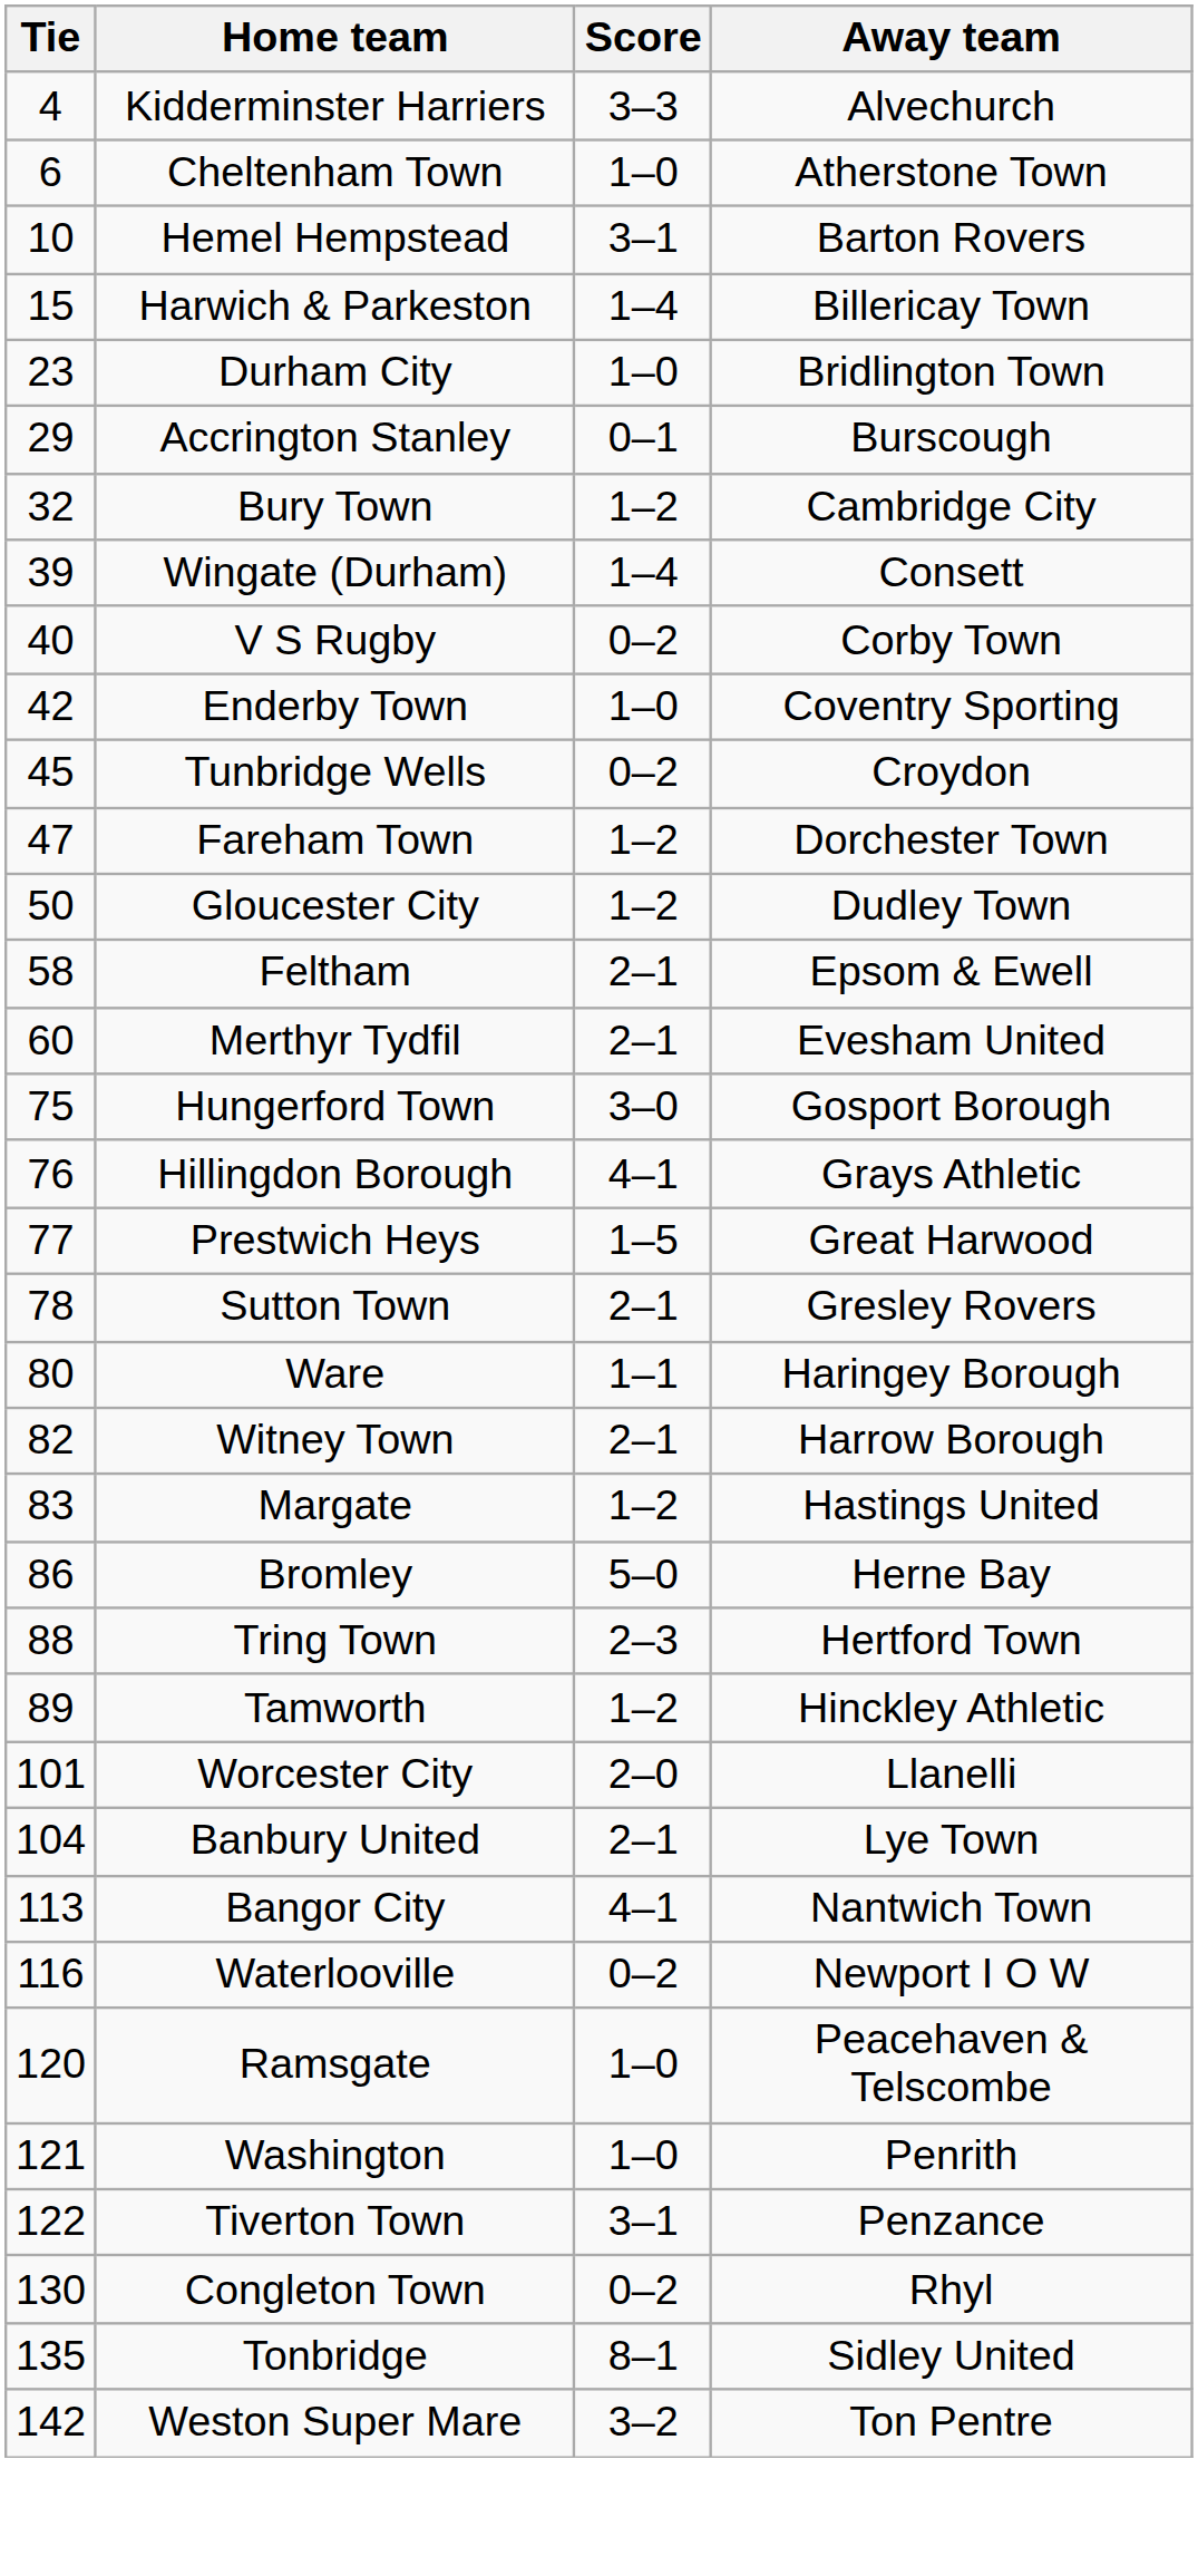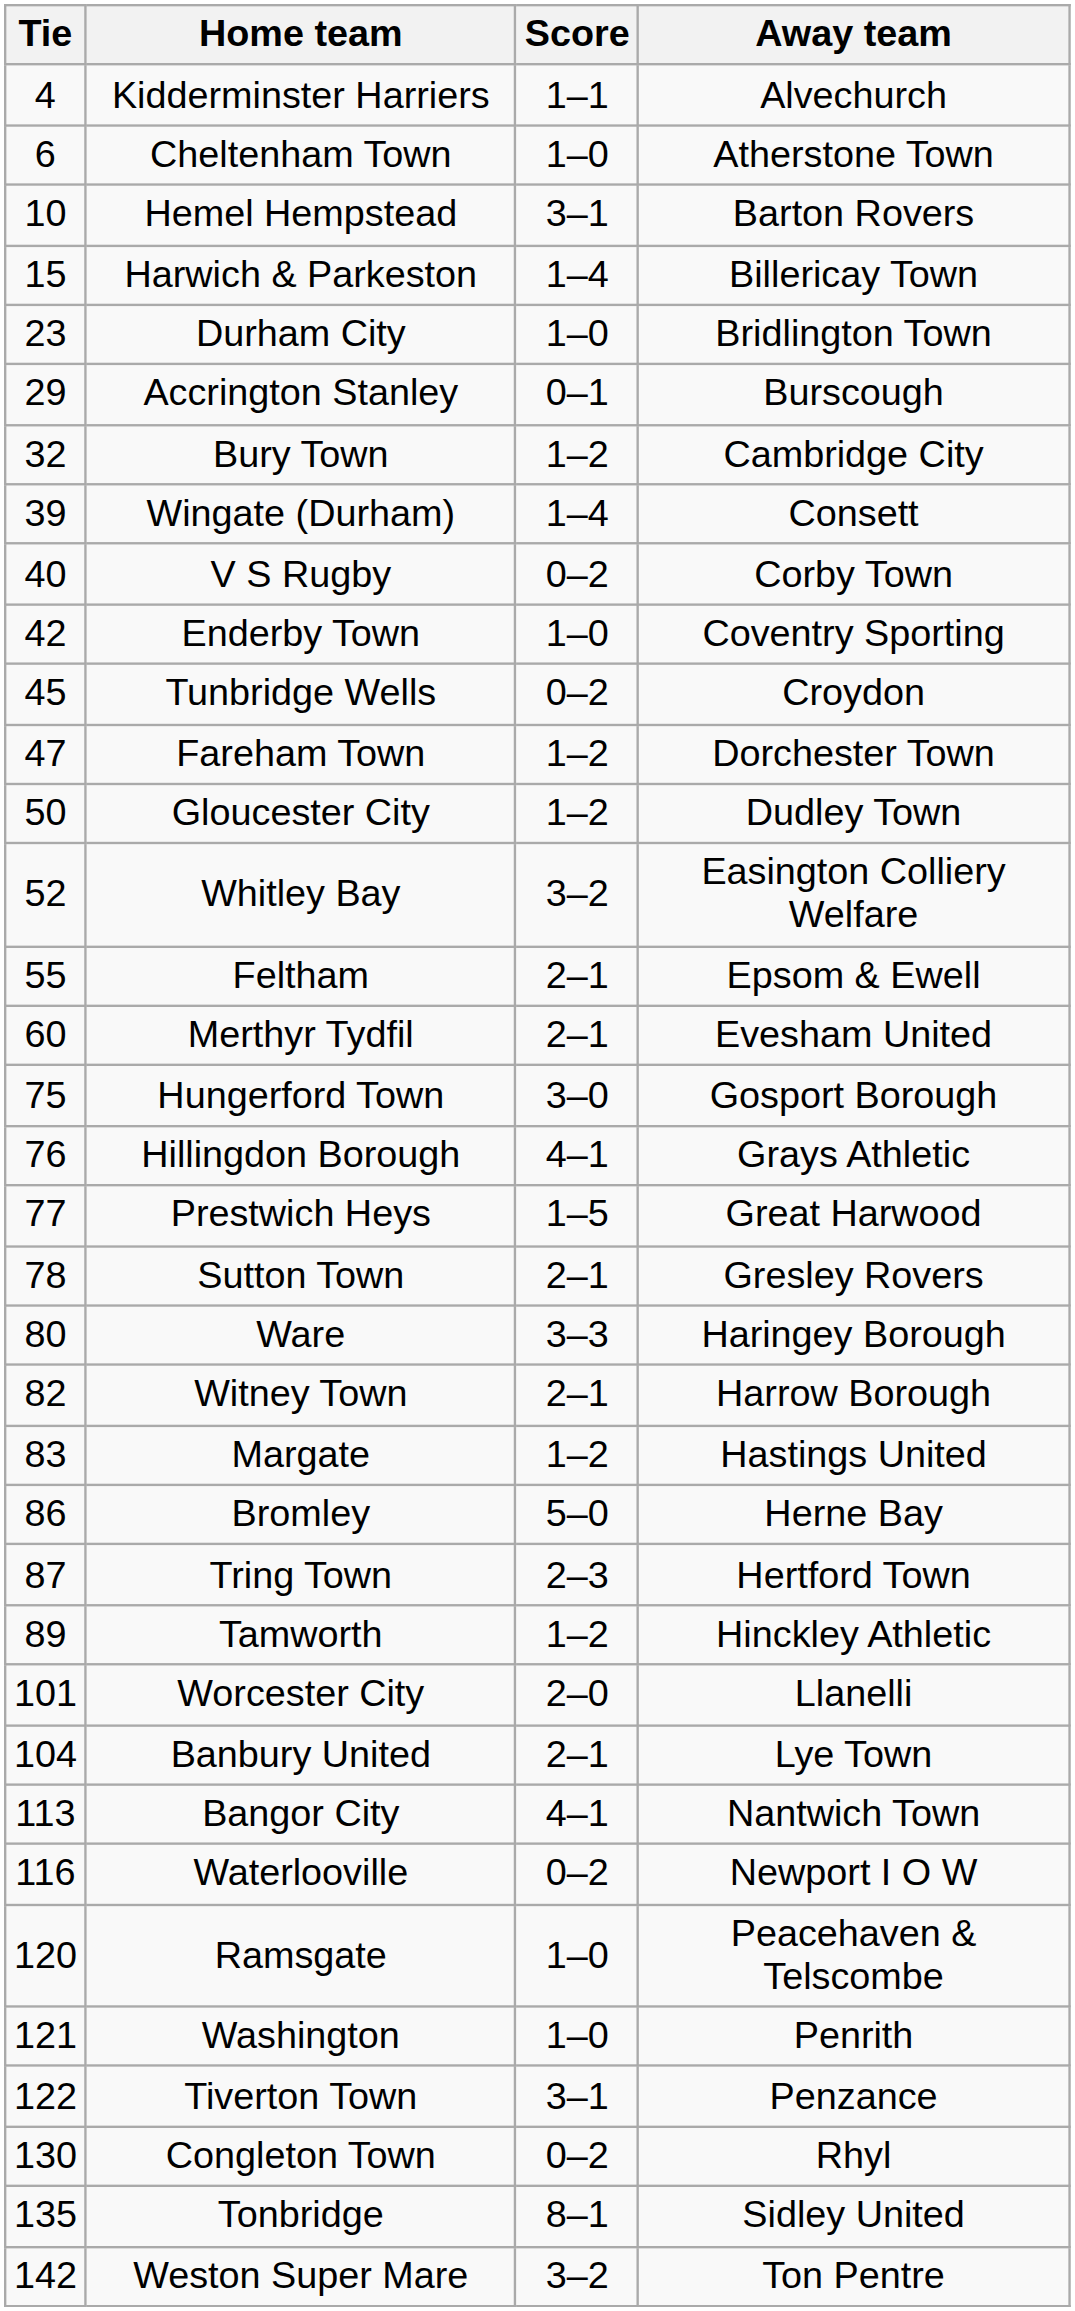 <table class="wikitable" style="text-align:center;">
 <tr>
 <th width=20>Tie</th>
 <th width=175>Home team</th>
 <th width=20>Score</th>
 <th width=175>Away team</th>
 </tr>
 <tr>
 <td>4</td>
 <td>Kidderminster Harriers</td>
-<td>3–3</td>
+<td>1–1</td>
 <td>Alvechurch</td>
 </tr>
 <tr>
 <td>6</td>
 <td>Cheltenham Town</td>
 <td>1–0</td>
 <td>Atherstone Town</td>
 </tr>
 <tr>
 <td>10</td>
 <td>Hemel Hempstead</td>
 <td>3–1</td>
 <td>Barton Rovers</td>
 </tr>
 <tr>
 <td>15</td>
 <td>Harwich & Parkeston</td>
 <td>1–4</td>
 <td>Billericay Town</td>
 </tr>
 <tr>
 <td>23</td>
 <td>Durham City</td>
 <td>1–0</td>
 <td>Bridlington Town</td>
 </tr>
 <tr>
 <td>29</td>
 <td>Accrington Stanley</td>
 <td>0–1</td>
 <td>Burscough</td>
 </tr>
 <tr>
 <td>32</td>
 <td>Bury Town</td>
 <td>1–2</td>
 <td>Cambridge City</td>
 </tr>
 <tr>
 <td>39</td>
 <td>Wingate (Durham)</td>
 <td>1–4</td>
 <td>Consett</td>
 </tr>
 <tr>
 <td>40</td>
 <td>V S Rugby</td>
 <td>0–2</td>
 <td>Corby Town</td>
 </tr>
 <tr>
 <td>42</td>
 <td>Enderby Town</td>
 <td>1–0</td>
 <td>Coventry Sporting</td>
 </tr>
 <tr>
 <td>45</td>
 <td>Tunbridge Wells</td>
 <td>0–2</td>
 <td>Croydon</td>
 </tr>
 <tr>
 <td>47</td>
 <td>Fareham Town</td>
 <td>1–2</td>
 <td>Dorchester Town</td>
 </tr>
 <tr>
 <td>50</td>
 <td>Gloucester City</td>
 <td>1–2</td>
 <td>Dudley Town</td>
 </tr>
 <tr>
-<td>58</td>
+<td>52</td>
+<td>Whitley Bay</td>
+<td>3–2</td>
+<td>Easington Colliery Welfare</td>
+</tr>
+<tr>
+<td>55</td>
 <td>Feltham</td>
 <td>2–1</td>
 <td>Epsom & Ewell</td>
 </tr>
 <tr>
 <td>60</td>
 <td>Merthyr Tydfil</td>
 <td>2–1</td>
 <td>Evesham United</td>
 </tr>
 <tr>
 <td>75</td>
 <td>Hungerford Town</td>
 <td>3–0</td>
 <td>Gosport Borough</td>
 </tr>
 <tr>
 <td>76</td>
 <td>Hillingdon Borough</td>
 <td>4–1</td>
 <td>Grays Athletic</td>
 </tr>
 <tr>
 <td>77</td>
 <td>Prestwich Heys</td>
 <td>1–5</td>
 <td>Great Harwood</td>
 </tr>
 <tr>
 <td>78</td>
 <td>Sutton Town</td>
 <td>2–1</td>
 <td>Gresley Rovers</td>
 </tr>
 <tr>
 <td>80</td>
 <td>Ware</td>
-<td>1–1</td>
+<td>3–3</td>
 <td>Haringey Borough</td>
 </tr>
 <tr>
 <td>82</td>
 <td>Witney Town</td>
 <td>2–1</td>
 <td>Harrow Borough</td>
 </tr>
 <tr>
 <td>83</td>
 <td>Margate</td>
 <td>1–2</td>
 <td>Hastings United</td>
 </tr>
 <tr>
 <td>86</td>
 <td>Bromley</td>
 <td>5–0</td>
 <td>Herne Bay</td>
 </tr>
 <tr>
-<td>88</td>
+<td>87</td>
 <td>Tring Town</td>
 <td>2–3</td>
 <td>Hertford Town</td>
 </tr>
 <tr>
 <td>89</td>
 <td>Tamworth</td>
 <td>1–2</td>
 <td>Hinckley Athletic</td>
 </tr>
 <tr>
 <td>101</td>
 <td>Worcester City</td>
 <td>2–0</td>
 <td>Llanelli</td>
 </tr>
 <tr>
 <td>104</td>
 <td>Banbury United</td>
 <td>2–1</td>
 <td>Lye Town</td>
 </tr>
 <tr>
 <td>113</td>
 <td>Bangor City</td>
 <td>4–1</td>
 <td>Nantwich Town</td>
 </tr>
 <tr>
 <td>116</td>
 <td>Waterlooville</td>
 <td>0–2</td>
 <td>Newport I O W</td>
 </tr>
 <tr>
 <td>120</td>
 <td>Ramsgate</td>
 <td>1–0</td>
 <td>Peacehaven & Telscombe</td>
 </tr>
 <tr>
 <td>121</td>
 <td>Washington</td>
 <td>1–0</td>
 <td>Penrith</td>
 </tr>
 <tr>
 <td>122</td>
 <td>Tiverton Town</td>
 <td>3–1</td>
 <td>Penzance</td>
 </tr>
 <tr>
 <td>130</td>
 <td>Congleton Town</td>
 <td>0–2</td>
 <td>Rhyl</td>
 </tr>
 <tr>
 <td>135</td>
 <td>Tonbridge</td>
 <td>8–1</td>
 <td>Sidley United</td>
 </tr>
 <tr>
 <td>142</td>
 <td>Weston Super Mare</td>
 <td>3–2</td>
 <td>Ton Pentre</td>
 </tr>
 </table>
